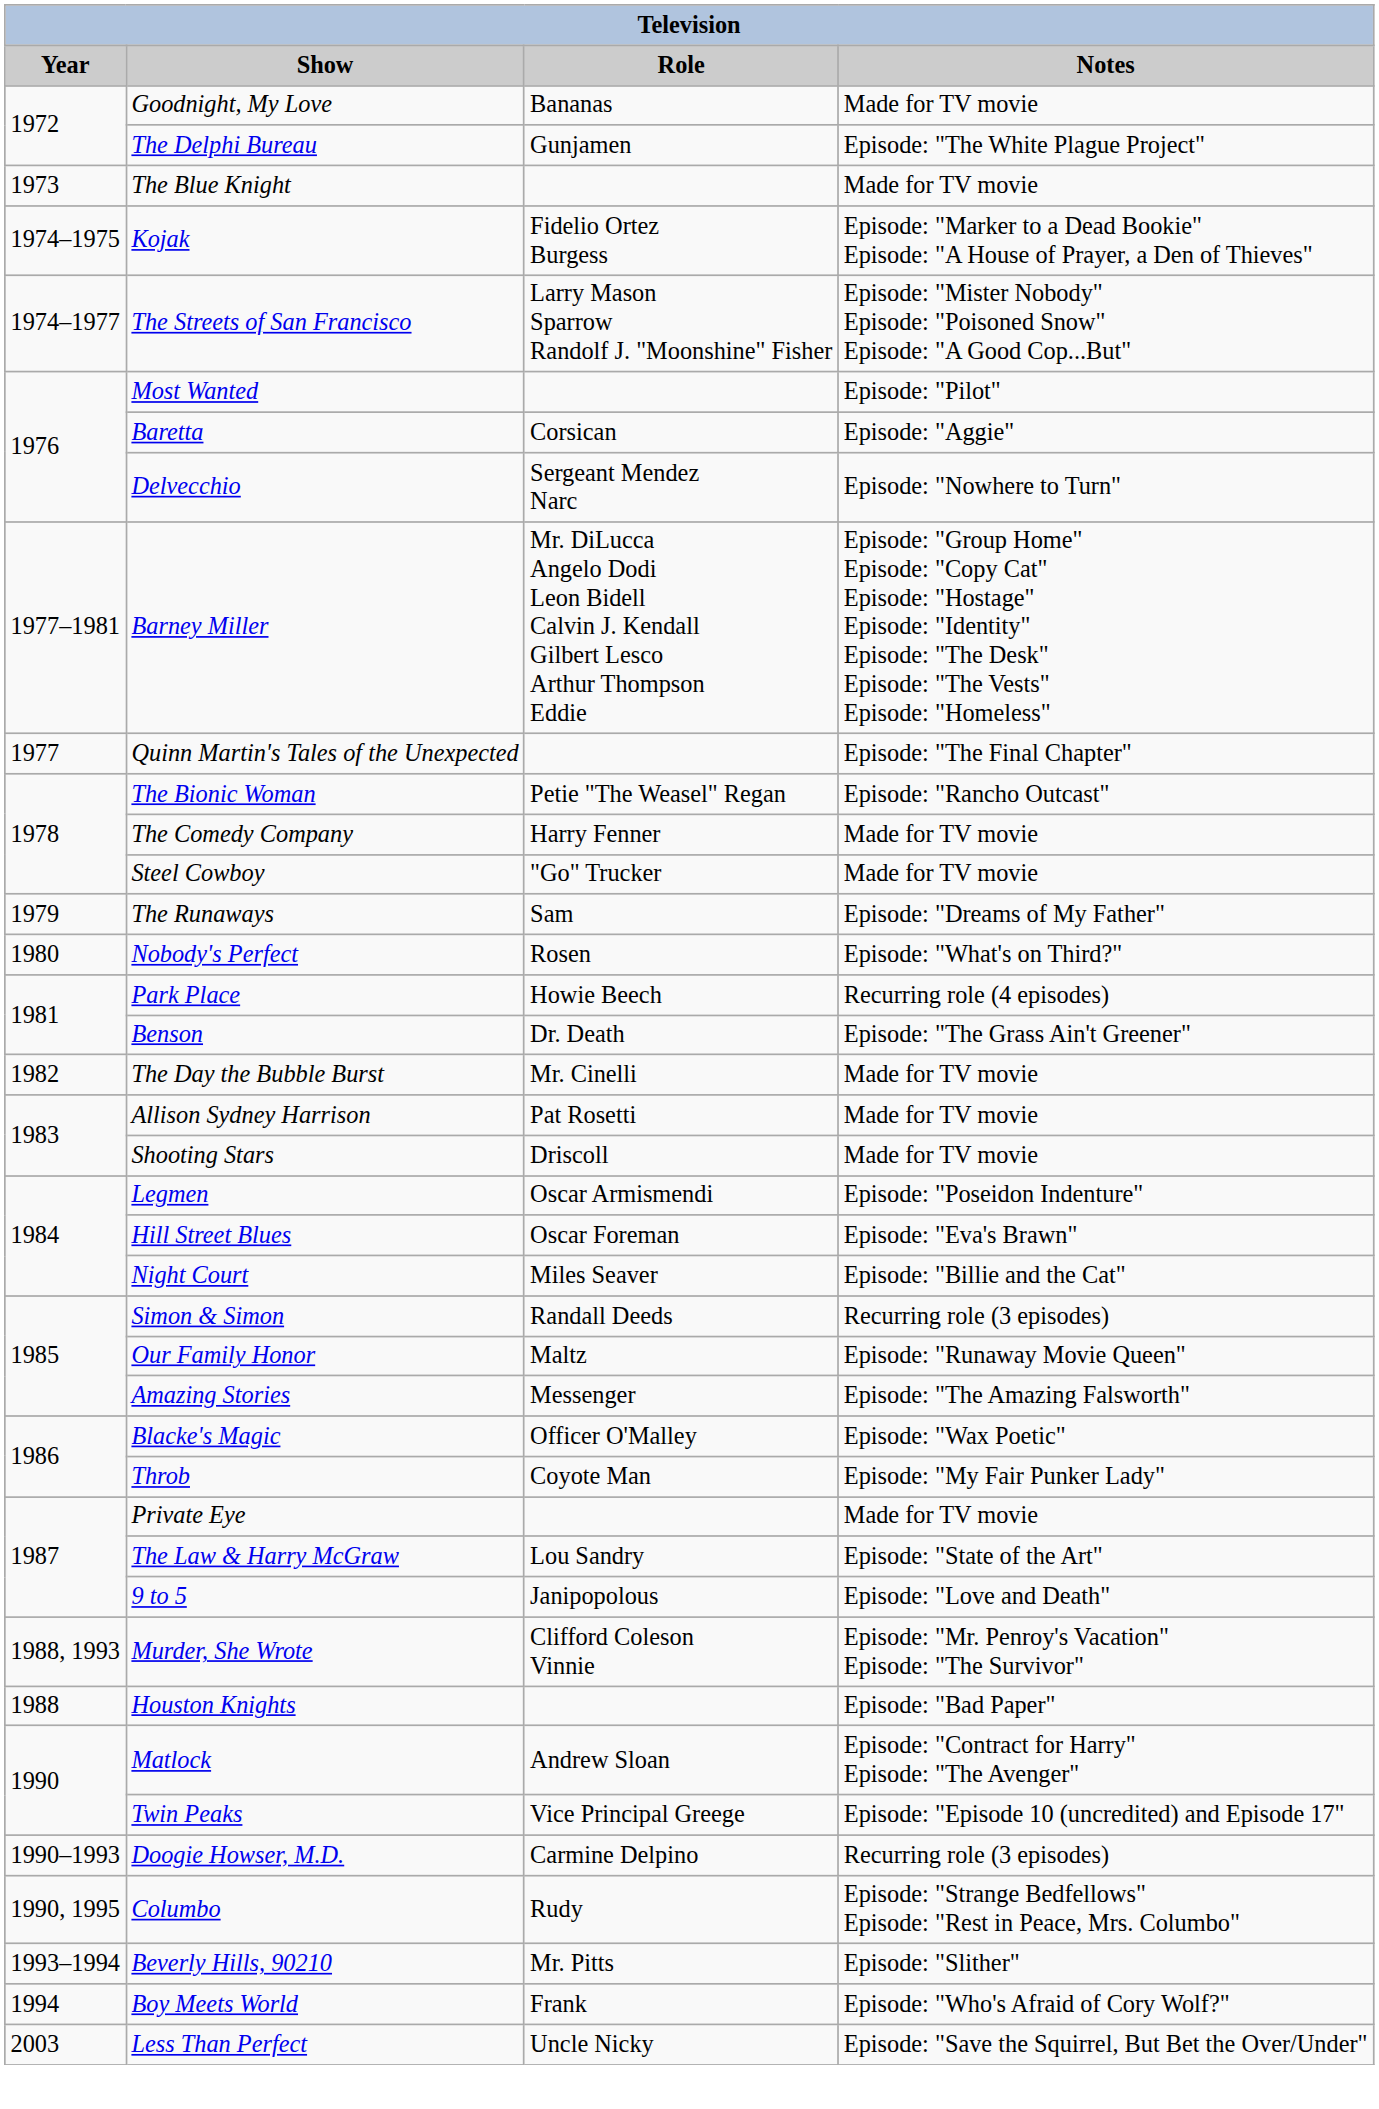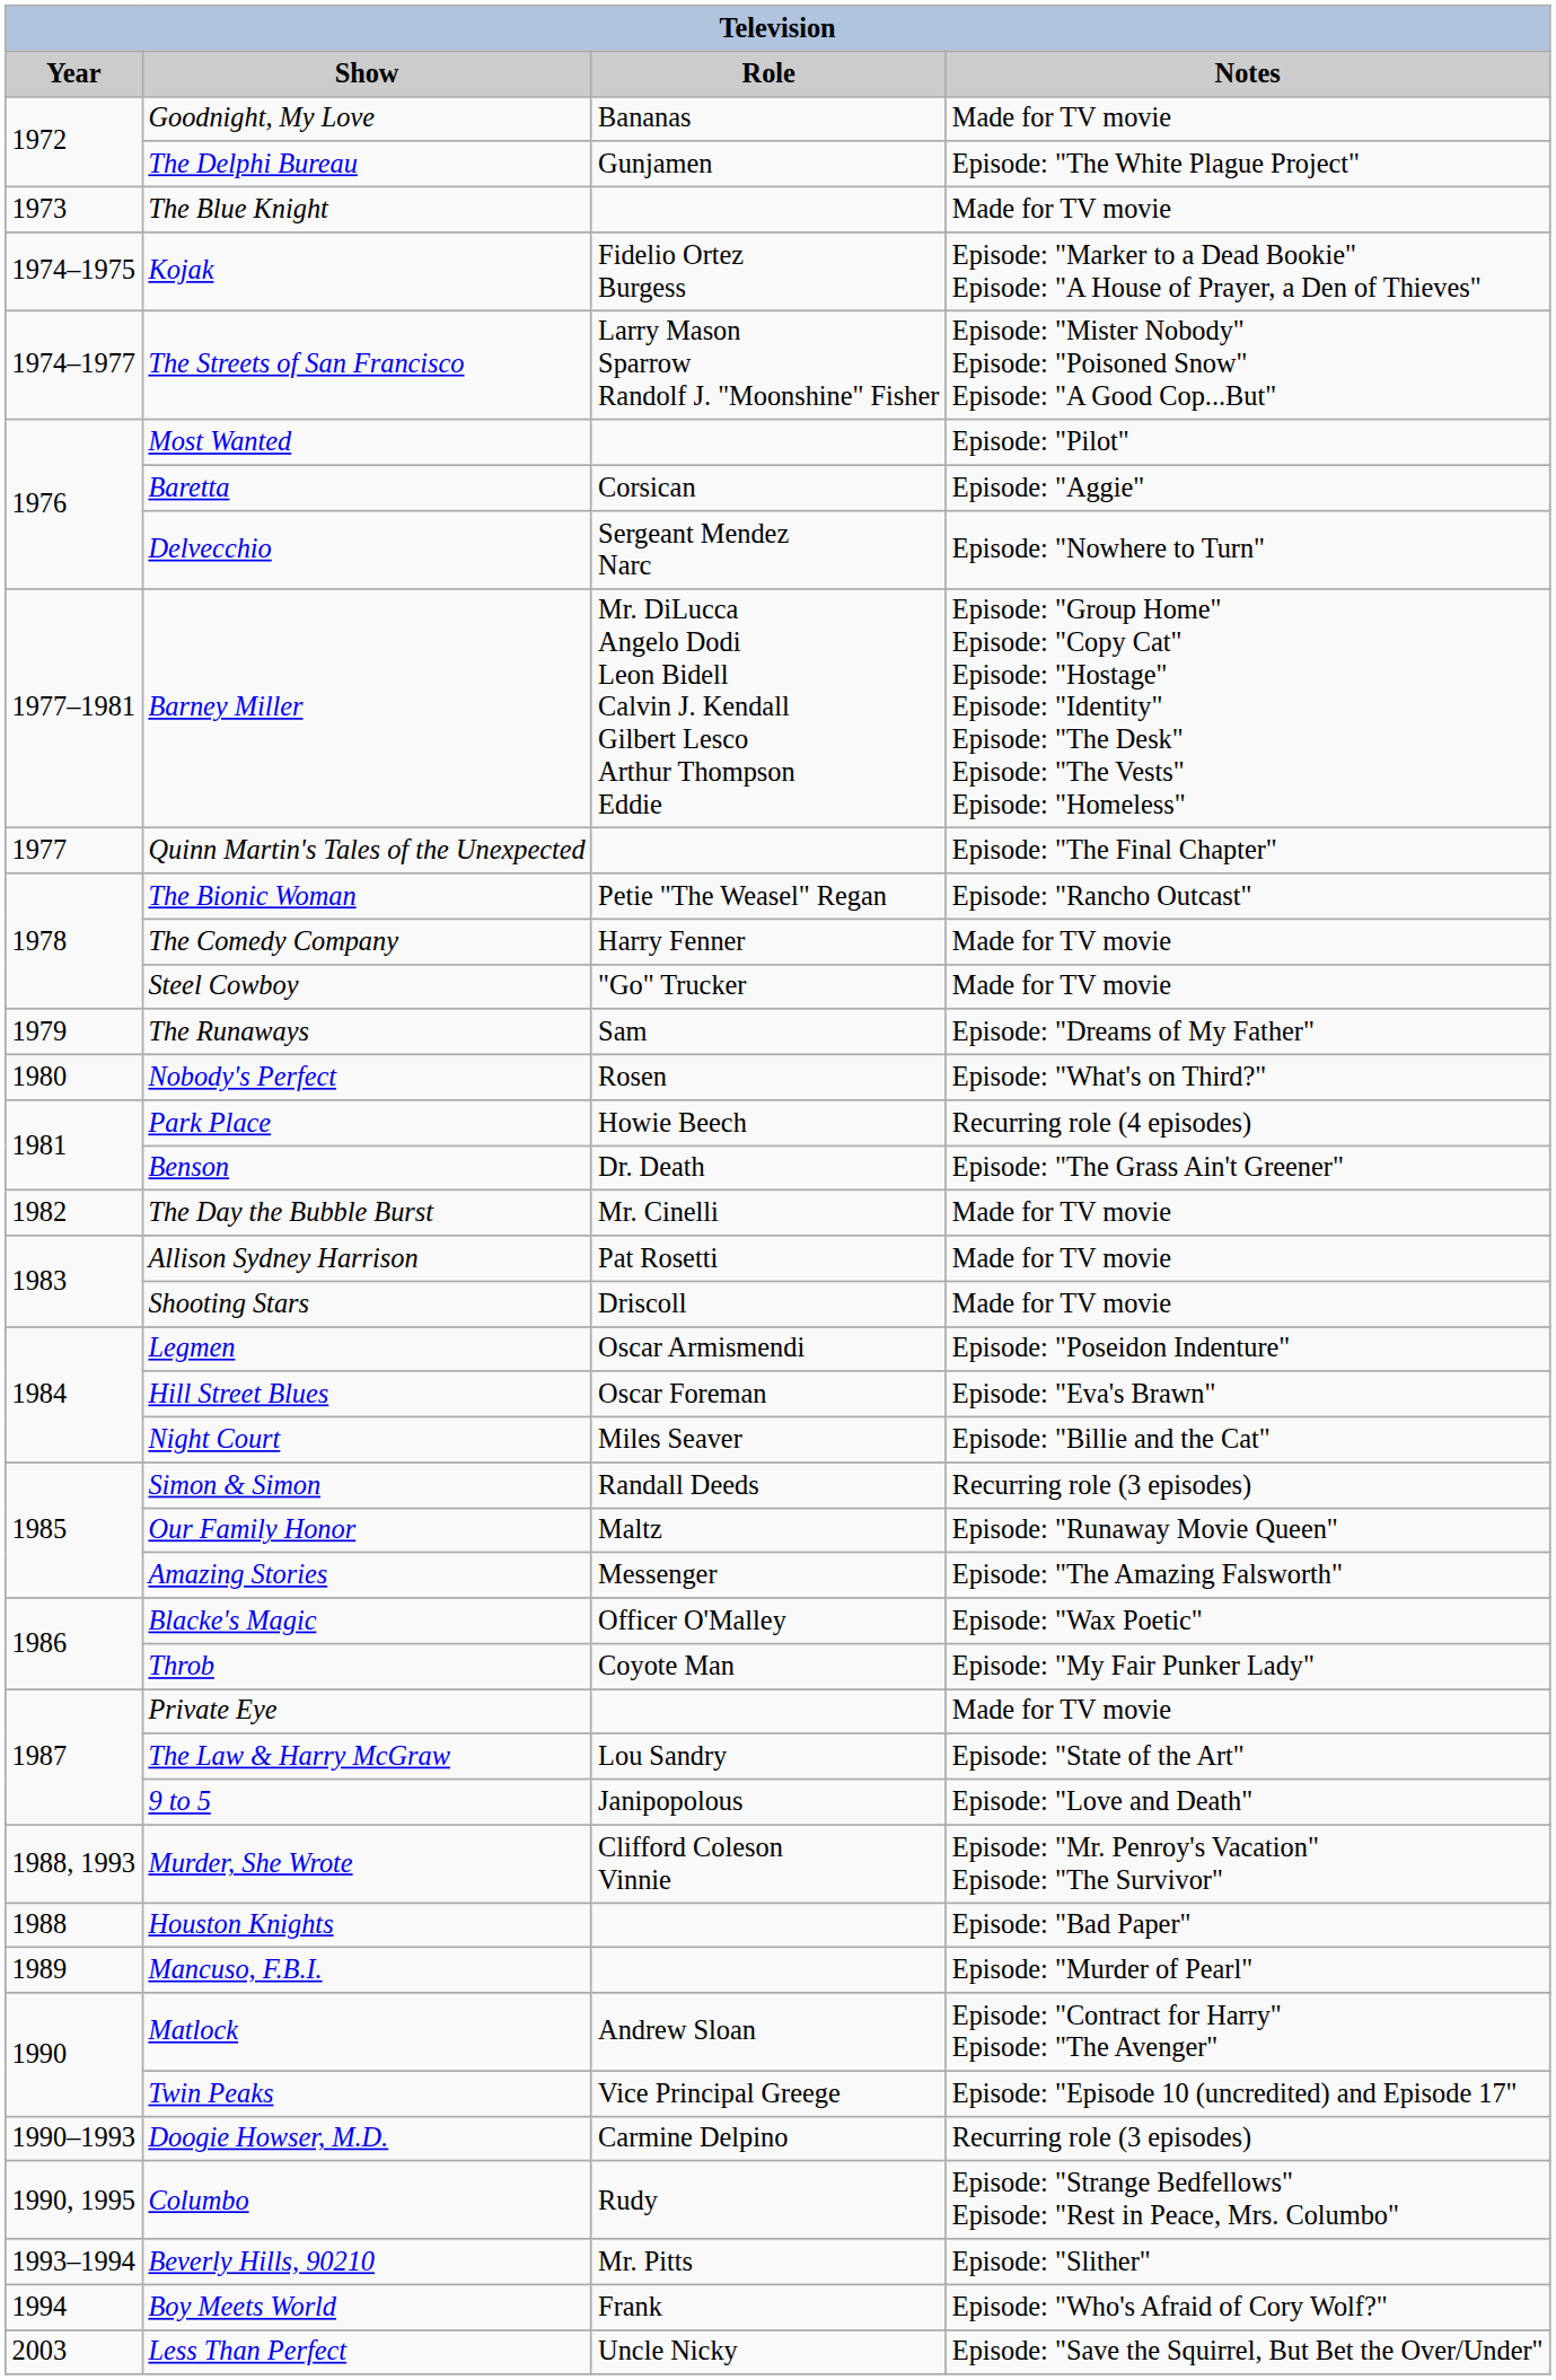 <table class="wikitable" style="font-size:90%">
 <tr style="text-align:center;">
 <th colspan=4 style="background:#B0C4DE;">Television</th>
 </tr>
 <tr style="text-align:center;">
 <th style="background:#ccc;">Year</th>
 <th style="background:#ccc;">Show</th>
 <th style="background:#ccc;">Role</th>
 <th style="background:#ccc;">Notes</th>
 </tr>
 <tr>
 <td rowspan=2>1972</td>
 <td><em>Goodnight, My Love</em></td>
 <td>Bananas</td>
 <td>Made for TV movie</td>
 </tr>
 <tr>
 <td><em><a href='#'>The Delphi Bureau</a></em></td>
 <td>Gunjamen</td>
 <td>Episode: "The White Plague Project"</td>
 </tr>
 <tr>
 <td>1973</td>
 <td><em>The Blue Knight</em></td>
 <td></td>
 <td>Made for TV movie</td>
 </tr>
 <tr>
 <td>1974–1975</td>
 <td><em><a href='#'>Kojak</a></em></td>
 <td>Fidelio Ortez<br>Burgess</td>
 <td>Episode: "Marker to a Dead Bookie"<br>Episode: "A House of Prayer, a Den of Thieves"</td>
 </tr>
 <tr>
 <td>1974–1977</td>
 <td><em><a href='#'>The Streets of San Francisco</a></em></td>
 <td>Larry Mason<br>Sparrow<br>Randolf J. "Moonshine" Fisher</td>
 <td>Episode: "Mister Nobody"<br>Episode: "Poisoned Snow"<br>Episode: "A Good Cop...But"</td>
 </tr>
 <tr>
 <td rowspan=3>1976</td>
 <td><em><a href='#'>Most Wanted</a></em></td>
 <td></td>
 <td>Episode: "Pilot"</td>
 </tr>
 <tr>
 <td><em><a href='#'>Baretta</a></em></td>
 <td>Corsican</td>
 <td>Episode: "Aggie"</td>
 </tr>
 <tr>
 <td><em><a href='#'>Delvecchio</a></em></td>
 <td>Sergeant Mendez<br>Narc</td>
 <td>Episode: "Nowhere to Turn"</td>
 </tr>
 <tr>
 <td>1977–1981</td>
 <td><em><a href='#'>Barney Miller</a></em></td>
 <td>Mr. DiLucca<br>Angelo Dodi<br>Leon Bidell<br>Calvin J. Kendall<br>Gilbert Lesco<br>Arthur Thompson<br>Eddie</td>
 <td>Episode: "Group Home"<br>Episode: "Copy Cat"<br>Episode: "Hostage"<br>Episode: "Identity"<br>Episode: "The Desk"<br>Episode: "The Vests"<br>Episode: "Homeless"</td>
 </tr>
 <tr>
 <td>1977</td>
 <td><em>Quinn Martin's Tales of the Unexpected</em></td>
 <td></td>
 <td>Episode: "The Final Chapter"</td>
 </tr>
 <tr>
 <td rowspan=3>1978</td>
 <td><em><a href='#'>The Bionic Woman</a></em></td>
 <td>Petie "The Weasel" Regan</td>
 <td>Episode: "Rancho Outcast"</td>
 </tr>
 <tr>
 <td><em>The Comedy Company</em></td>
 <td>Harry Fenner</td>
 <td>Made for TV movie</td>
 </tr>
 <tr>
 <td><em>Steel Cowboy</em></td>
 <td>"Go" Trucker</td>
 <td>Made for TV movie</td>
 </tr>
 <tr>
 <td>1979</td>
 <td><em>The Runaways</em></td>
 <td>Sam</td>
 <td>Episode: "Dreams of My Father"</td>
 </tr>
 <tr>
 <td>1980</td>
 <td><em><a href='#'>Nobody's Perfect</a></em></td>
 <td>Rosen</td>
 <td>Episode: "What's on Third?"</td>
 </tr>
 <tr>
 <td rowspan=2>1981</td>
 <td><em><a href='#'>Park Place</a></em></td>
 <td>Howie Beech</td>
 <td>Recurring role (4 episodes)</td>
 </tr>
 <tr>
 <td><em><a href='#'>Benson</a></em></td>
 <td>Dr. Death</td>
 <td>Episode: "The Grass Ain't Greener"</td>
 </tr>
 <tr>
 <td>1982</td>
 <td><em>The Day the Bubble Burst</em></td>
 <td>Mr. Cinelli</td>
 <td>Made for TV movie</td>
 </tr>
 <tr>
 <td rowspan=2>1983</td>
 <td><em>Allison Sydney Harrison</em></td>
 <td>Pat Rosetti</td>
 <td>Made for TV movie</td>
 </tr>
 <tr>
 <td><em>Shooting Stars</em></td>
 <td>Driscoll</td>
 <td>Made for TV movie</td>
 </tr>
 <tr>
 <td rowspan=3>1984</td>
 <td><em><a href='#'>Legmen</a></em></td>
 <td>Oscar Armismendi</td>
 <td>Episode: "Poseidon Indenture"</td>
 </tr>
 <tr>
 <td><em><a href='#'>Hill Street Blues</a></em></td>
 <td>Oscar Foreman</td>
 <td>Episode: "Eva's Brawn"</td>
 </tr>
 <tr>
 <td><em><a href='#'>Night Court</a></em></td>
 <td>Miles Seaver</td>
 <td>Episode: "Billie and the Cat"</td>
 </tr>
 <tr>
 <td rowspan=3>1985</td>
 <td><em><a href='#'>Simon & Simon</a></em></td>
 <td>Randall Deeds</td>
 <td>Recurring role (3 episodes)</td>
 </tr>
 <tr>
 <td><em><a href='#'>Our Family Honor</a></em></td>
 <td>Maltz</td>
 <td>Episode: "Runaway Movie Queen"</td>
 </tr>
 <tr>
 <td><em><a href='#'>Amazing Stories</a></em></td>
 <td>Messenger</td>
 <td>Episode: "The Amazing Falsworth"</td>
 </tr>
 <tr>
 <td rowspan=2>1986</td>
 <td><em><a href='#'>Blacke's Magic</a></em></td>
 <td>Officer O'Malley</td>
 <td>Episode: "Wax Poetic"</td>
 </tr>
 <tr>
 <td><em><a href='#'>Throb</a></em></td>
 <td>Coyote Man</td>
 <td>Episode: "My Fair Punker Lady"</td>
 </tr>
 <tr>
 <td rowspan=3>1987</td>
 <td><em>Private Eye</em></td>
 <td></td>
 <td>Made for TV movie</td>
 </tr>
 <tr>
 <td><em><a href='#'>The Law & Harry McGraw</a></em></td>
 <td>Lou Sandry</td>
 <td>Episode: "State of the Art"</td>
 </tr>
 <tr>
 <td><em><a href='#'>9 to 5</a></em></td>
 <td>Janipopolous</td>
 <td>Episode: "Love and Death"</td>
 </tr>
 <tr>
 <td>1988, 1993</td>
 <td><em><a href='#'>Murder, She Wrote</a></em></td>
 <td>Clifford Coleson<br>Vinnie</td>
 <td>Episode: "Mr. Penroy's Vacation"<br>Episode: "The Survivor"</td>
 </tr>
 <tr>
 <td>1988</td>
 <td><em><a href='#'>Houston Knights</a></em></td>
 <td></td>
 <td>Episode: "Bad Paper"</td>
 </tr>
 <tr>
+<td>1989</td>
+<td><em><a href='#'>Mancuso, F.B.I.</a></em></td>
+<td></td>
+<td>Episode: "Murder of Pearl"</td>
+</tr>
+<tr>
 <td rowspan=2>1990</td>
 <td><em><a href='#'>Matlock</a></em></td>
 <td>Andrew Sloan</td>
 <td>Episode: "Contract for Harry"<br>Episode: "The Avenger"</td>
 </tr>
 <tr>
 <td><em><a href='#'>Twin Peaks</a></em></td>
 <td>Vice Principal Greege</td>
 <td>Episode: "Episode 10 (uncredited) and Episode 17"</td>
 </tr>
 <tr>
 <td>1990–1993</td>
 <td><em><a href='#'>Doogie Howser, M.D.</a></em></td>
 <td>Carmine Delpino</td>
 <td>Recurring role (3 episodes)</td>
 </tr>
 <tr>
 <td>1990, 1995</td>
 <td><em><a href='#'>Columbo</a></em></td>
 <td>Rudy</td>
 <td>Episode: "Strange Bedfellows"<br>Episode: "Rest in Peace, Mrs. Columbo"</td>
 </tr>
 <tr>
 <td>1993–1994</td>
 <td><em><a href='#'>Beverly Hills, 90210</a></em></td>
 <td>Mr. Pitts</td>
 <td>Episode: "Slither"</td>
 </tr>
 <tr>
 <td>1994</td>
 <td><em><a href='#'>Boy Meets World</a></em></td>
 <td>Frank</td>
 <td>Episode: "Who's Afraid of Cory Wolf?"</td>
 </tr>
 <tr>
 <td>2003</td>
 <td><em><a href='#'>Less Than Perfect</a></em></td>
 <td>Uncle Nicky</td>
 <td>Episode: "Save the Squirrel, But Bet the Over/Under"</td>
 </tr>
 </table>
